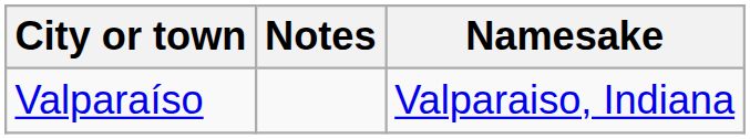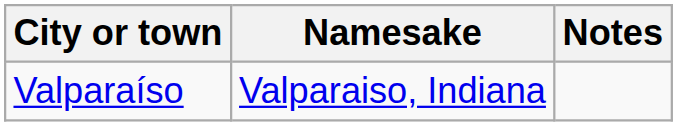 <table class="wikitable">
 <tr>
 <th>City or town</th>
+<th>Namesake</th>
 <th>Notes</th>
-<th>Namesake</th>
 </tr>
 <tr>
 <td><a href='#'>Valparaíso</a></td>
+<td><a href='#'>Valparaiso, Indiana</a></td>
 <td></td>
-<td><a href='#'>Valparaiso, Indiana</a></td>
 </tr>
 </table>
